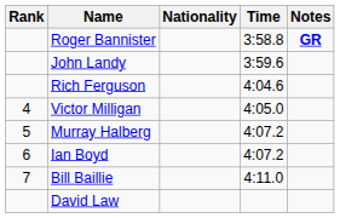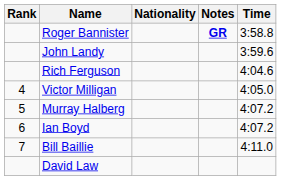 <table class="wikitable sortable" style=" text-align:center">
 <tr>
 <th>Rank</th>
 <th>Name</th>
 <th>Nationality</th>
+<th>Notes</th>
 <th>Time</th>
-<th>Notes</th>
 </tr>
 <tr>
 <td></td>
 <td align=left><a href='#'>Roger Bannister</a></td>
 <td align=left></td>
+<td><strong><a href='#'>GR</a></strong></td>
 <td>3:58.8</td>
-<td><strong><a href='#'>GR</a></strong></td>
 </tr>
 <tr>
 <td></td>
 <td align=left><a href='#'>John Landy</a></td>
 <td align=left></td>
+<td></td>
 <td>3:59.6</td>
-<td></td>
 </tr>
 <tr>
 <td></td>
 <td align=left><a href='#'>Rich Ferguson</a></td>
 <td align=left></td>
+<td></td>
 <td>4:04.6</td>
-<td></td>
 </tr>
 <tr>
 <td>4</td>
 <td align=left><a href='#'>Victor Milligan</a></td>
 <td align=left></td>
+<td></td>
 <td>4:05.0</td>
-<td></td>
 </tr>
 <tr>
 <td>5</td>
 <td align=left><a href='#'>Murray Halberg</a></td>
 <td align=left></td>
+<td></td>
 <td>4:07.2</td>
-<td></td>
 </tr>
 <tr>
 <td>6</td>
 <td align=left><a href='#'>Ian Boyd</a></td>
 <td align=left></td>
+<td></td>
 <td>4:07.2</td>
-<td></td>
 </tr>
 <tr>
 <td>7</td>
 <td align=left><a href='#'>Bill Baillie</a></td>
 <td align=left></td>
+<td></td>
 <td>4:11.0</td>
-<td></td>
 </tr>
 <tr>
 <td></td>
 <td align=left><a href='#'>David Law</a></td>
 <td align=left></td>
 <td></td>
 <td></td>
 </tr>
 </table>
